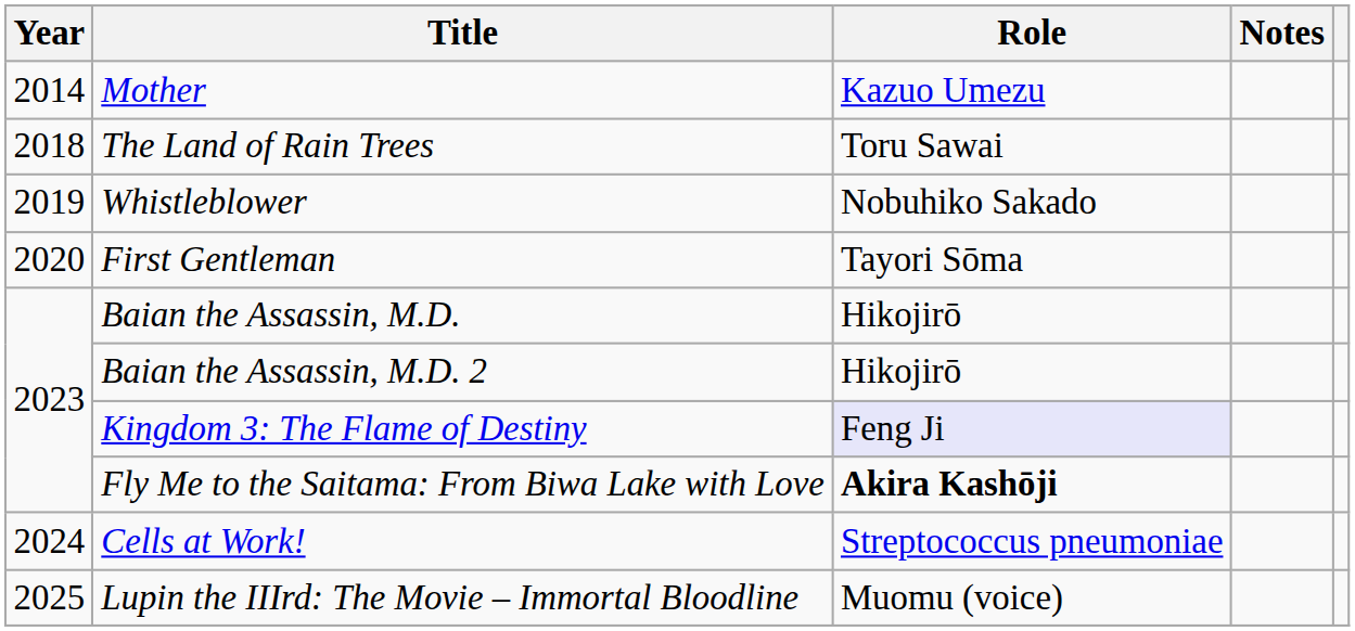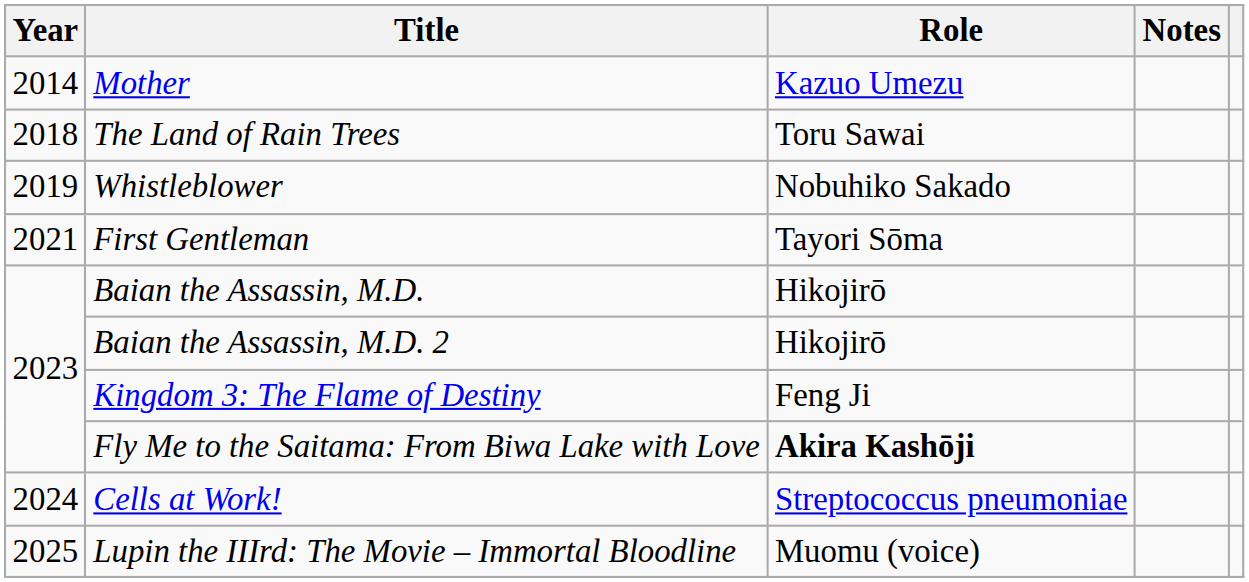 <table class="wikitable">
 <tr>
 <th>Year</th>
 <th>Title</th>
 <th>Role</th>
 <th>Notes</th>
 <th></th>
 </tr>
 <tr>
 <td>2014</td>
 <td><em><a href='#'>Mother</a></em></td>
 <td><a href='#'>Kazuo Umezu</a></td>
 <td></td>
 <td></td>
 </tr>
 <tr>
 <td>2018</td>
 <td><em>The Land of Rain Trees</em></td>
 <td>Toru Sawai</td>
 <td></td>
 <td></td>
 </tr>
 <tr>
 <td>2019</td>
 <td><em>Whistleblower</em></td>
 <td>Nobuhiko Sakado</td>
 <td></td>
 <td></td>
 </tr>
 <tr>
-<td>2020</td>
+<td>2021</td>
 <td><em>First Gentleman</em></td>
 <td>Tayori Sōma</td>
 <td></td>
 <td></td>
 </tr>
 <tr>
 <td rowspan=4>2023</td>
 <td><em>Baian the Assassin, M.D.</em></td>
 <td>Hikojirō</td>
 <td></td>
 <td></td>
 </tr>
 <tr>
 <td><em>Baian the Assassin, M.D. 2</em></td>
 <td>Hikojirō</td>
 <td></td>
 <td></td>
 </tr>
 <tr>
 <td><em><a href='#'>Kingdom 3: The Flame of Destiny</a></em></td>
-<td style="background: lavender;">Feng Ji</td>
+<td>Feng Ji</td>
 <td></td>
 <td></td>
 </tr>
 <tr>
 <td><em>Fly Me to the Saitama: From Biwa Lake with Love</em></td>
 <td><strong>Akira Kashōji</strong></td>
 <td></td>
 <td></td>
 </tr>
 <tr>
 <td>2024</td>
 <td><em><a href='#'>Cells at Work!</a></em></td>
 <td><a href='#'>Streptococcus pneumoniae</a></td>
 <td></td>
 <td></td>
 </tr>
 <tr>
 <td>2025</td>
 <td><em>Lupin the IIIrd: The Movie – Immortal Bloodline</em></td>
 <td>Muomu (voice)</td>
 <td></td>
 <td></td>
 </tr>
 <tr>
 </tr>
 </table>
